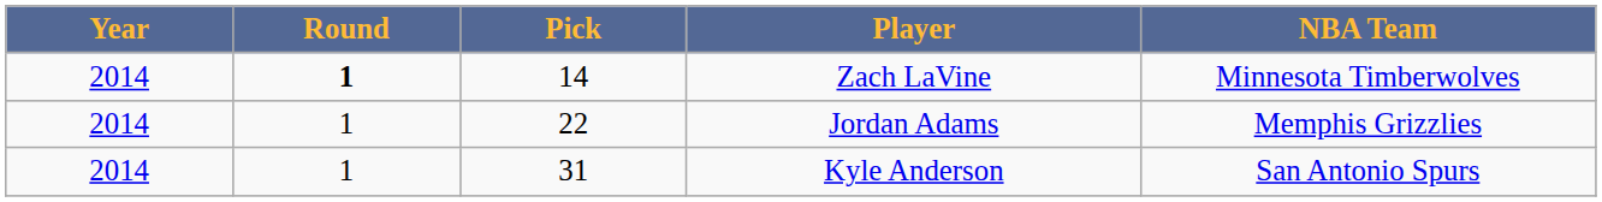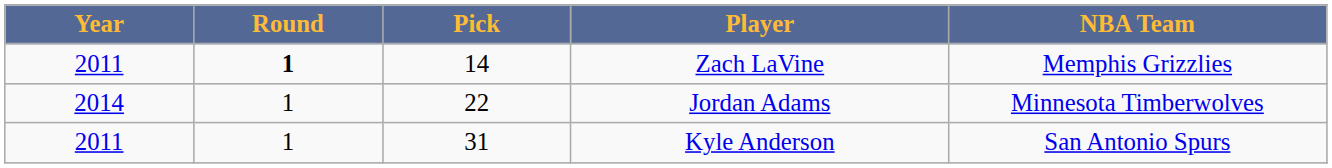 <table class="wikitable sortable sortable">
 <tr>
 <th style="background:#536895; color:#febb36; width:10%;">Year</th>
 <th style="background:#536895; color:#febb36; width:10%;">Round</th>
 <th style="background:#536895; color:#febb36; width:10%;">Pick</th>
 <th style="background:#536895; color:#febb36; width:20%;">Player</th>
 <th style="background:#536895; color:#febb36; width:20%;">NBA Team</th>
 </tr>
 <tr style="text-align: center">
-<td><a href='#'>2014</a></td>
+<td><a href='#'>2011</a></td>
 <td><strong>1</strong></td>
 <td>14</td>
 <td><a href='#'>Zach LaVine</a></td>
-<td><a href='#'>Minnesota Timberwolves</a></td>
+<td><a href='#'>Memphis Grizzlies</a></td>
 </tr>
 <tr style="text-align: center">
 <td><a href='#'>2014</a></td>
 <td>1</td>
 <td>22</td>
 <td><a href='#'>Jordan Adams</a></td>
-<td><a href='#'>Memphis Grizzlies</a></td>
+<td><a href='#'>Minnesota Timberwolves</a></td>
 </tr>
 <tr style="text-align: center">
-<td><a href='#'>2014</a></td>
+<td><a href='#'>2011</a></td>
 <td>1</td>
 <td>31</td>
 <td><a href='#'>Kyle Anderson</a></td>
 <td><a href='#'>San Antonio Spurs</a></td>
 </tr>
 </table>
